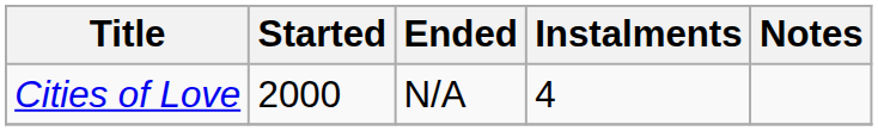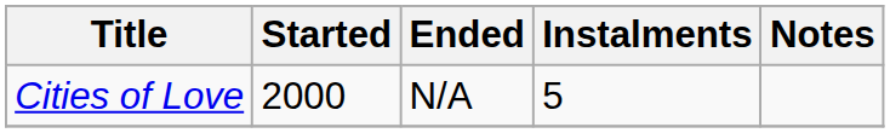 <table class="wikitable sortable">
 <tr>
 <th>Title</th>
 <th>Started</th>
 <th>Ended</th>
 <th>Instalments</th>
 <th>Notes</th>
 </tr>
 <tr>
 <td><em><a href='#'>Cities of Love</a></em></td>
 <td>2000</td>
 <td>N/A</td>
-<td>4</td>
+<td>5</td>
 <td></td>
 </tr>
 <tr>
 </tr>
 </table>
